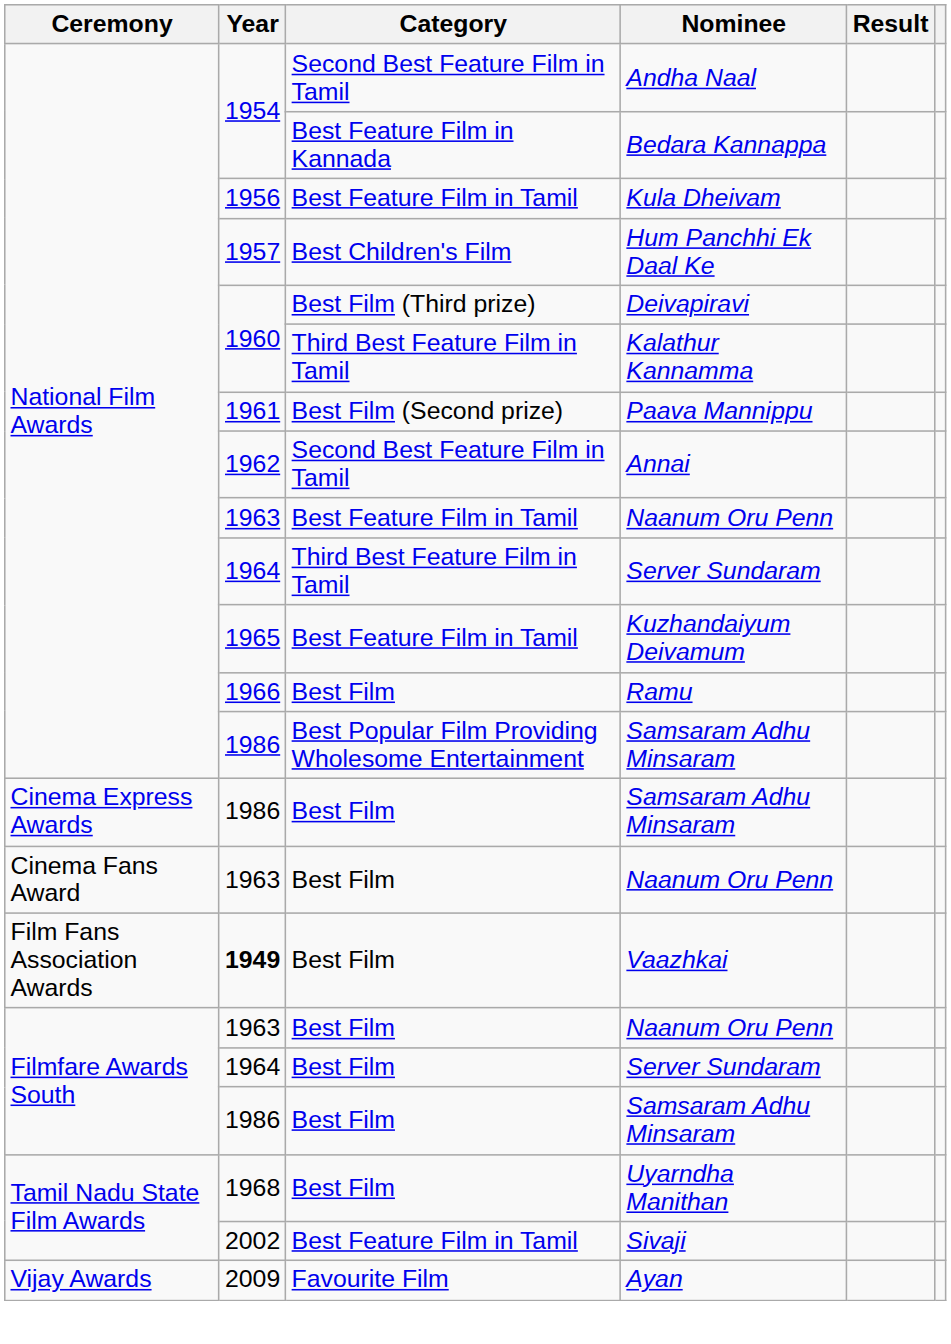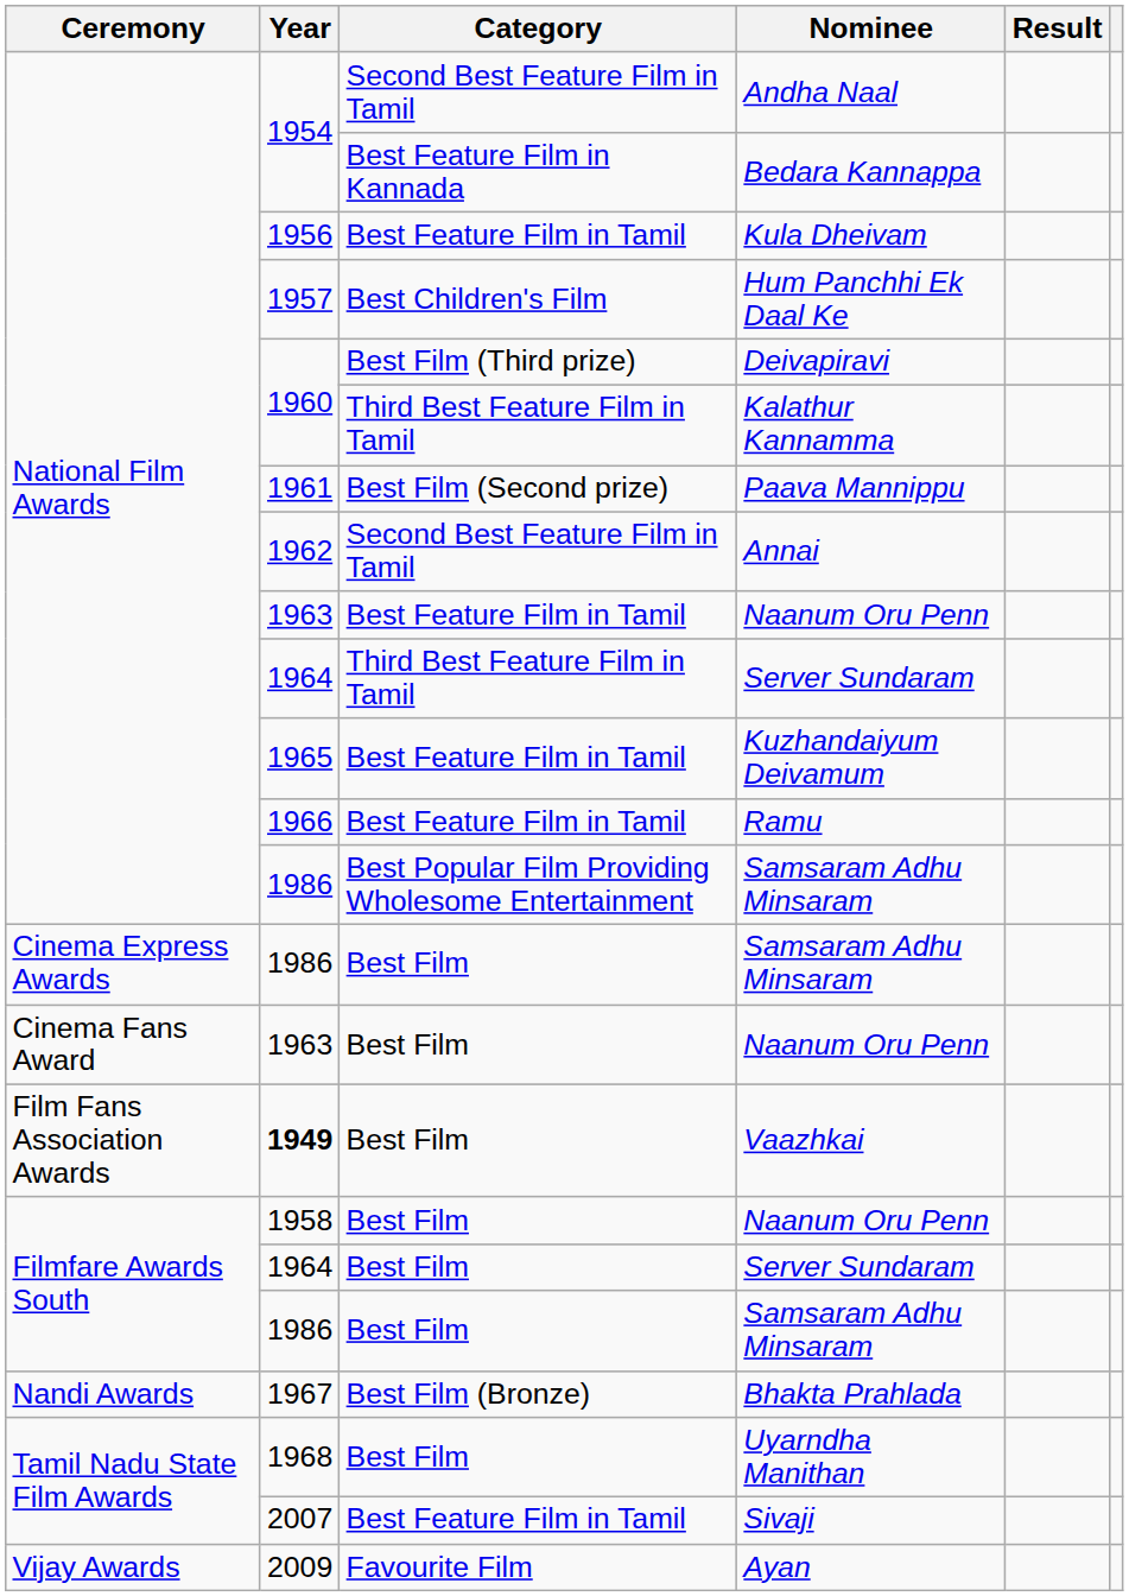 <table class="wikitable">
 <tr>
 <th>Ceremony</th>
 <th>Year</th>
 <th>Category</th>
 <th>Nominee</th>
 <th>Result</th>
 <th scope="col" class="unsortable"></th>
 </tr>
 <tr>
 <td rowspan="13"><a href='#'>National Film Awards</a></td>
 <td rowspan="2"><a href='#'>1954</a></td>
 <td><a href='#'>Second Best Feature Film in Tamil</a></td>
 <td><em><a href='#'>Andha Naal</a></em></td>
 <td></td>
 <td></td>
 </tr>
 <tr>
 <td><a href='#'>Best Feature Film in Kannada</a></td>
 <td><em><a href='#'>Bedara Kannappa</a></em></td>
 <td></td>
 <td></td>
 </tr>
 <tr>
 <td><a href='#'>1956</a></td>
 <td><a href='#'>Best Feature Film in Tamil</a></td>
 <td><em><a href='#'>Kula Dheivam</a></em></td>
 <td></td>
 <td></td>
 </tr>
 <tr>
 <td><a href='#'>1957</a></td>
 <td><a href='#'>Best Children's Film</a></td>
 <td><em><a href='#'>Hum Panchhi Ek Daal Ke</a></em></td>
 <td></td>
 <td></td>
 </tr>
 <tr>
 <td rowspan="2"><a href='#'>1960</a></td>
 <td><a href='#'>Best Film</a> (Third prize)</td>
 <td><em><a href='#'>Deivapiravi</a></em></td>
 <td></td>
 <td></td>
 </tr>
 <tr>
 <td><a href='#'>Third Best Feature Film in Tamil</a></td>
 <td><em><a href='#'>Kalathur Kannamma</a></em></td>
 <td></td>
 <td></td>
 </tr>
 <tr>
 <td><a href='#'>1961</a></td>
 <td><a href='#'>Best Film</a> (Second prize)</td>
 <td><em><a href='#'>Paava Mannippu</a></em></td>
 <td></td>
 <td></td>
 </tr>
 <tr>
 <td><a href='#'>1962</a></td>
 <td><a href='#'>Second Best Feature Film in Tamil</a></td>
 <td><em><a href='#'>Annai</a></em></td>
 <td></td>
 <td></td>
 </tr>
 <tr>
 <td><a href='#'>1963</a></td>
 <td><a href='#'>Best Feature Film in Tamil</a></td>
 <td><em><a href='#'>Naanum Oru Penn</a></em></td>
 <td></td>
 <td></td>
 </tr>
 <tr>
 <td><a href='#'>1964</a></td>
 <td><a href='#'>Third Best Feature Film in Tamil</a></td>
 <td><em><a href='#'>Server Sundaram</a></em></td>
 <td></td>
 <td></td>
 </tr>
 <tr>
 <td><a href='#'>1965</a></td>
 <td><a href='#'>Best Feature Film in Tamil</a></td>
 <td><em><a href='#'>Kuzhandaiyum Deivamum</a></em></td>
 <td></td>
 <td></td>
 </tr>
 <tr>
 <td><a href='#'>1966</a></td>
-<td><a href='#'>Best Film</a></td>
+<td><a href='#'>Best Feature Film in Tamil</a></td>
 <td><em><a href='#'>Ramu</a></em></td>
 <td></td>
 <td></td>
 </tr>
 <tr>
 <td><a href='#'>1986</a></td>
 <td><a href='#'>Best Popular Film Providing Wholesome Entertainment</a></td>
 <td><em><a href='#'>Samsaram Adhu Minsaram</a></em></td>
 <td></td>
 <td></td>
 </tr>
 <tr>
 <td><a href='#'>Cinema Express Awards</a></td>
 <td>1986</td>
 <td><a href='#'>Best Film</a></td>
 <td><em><a href='#'>Samsaram Adhu Minsaram</a></em></td>
 <td></td>
 <td></td>
 </tr>
 <tr>
 <td>Cinema Fans Award</td>
 <td>1963</td>
 <td>Best Film</td>
 <td><em><a href='#'>Naanum Oru Penn</a></em></td>
 <td></td>
 <td></td>
 </tr>
 <tr>
 <td>Film Fans Association Awards</td>
 <td><strong>1949</strong></td>
 <td>Best Film</td>
 <td><em><a href='#'>Vaazhkai</a></em></td>
 <td></td>
 <td></td>
 </tr>
 <tr>
 <td rowspan="3"><a href='#'>Filmfare Awards South</a></td>
-<td>1963</td>
+<td>1958</td>
 <td><a href='#'>Best Film</a></td>
 <td><em><a href='#'>Naanum Oru Penn</a></em></td>
 <td></td>
 <td></td>
 </tr>
 <tr>
 <td>1964</td>
 <td><a href='#'>Best Film</a></td>
 <td><em><a href='#'>Server Sundaram</a></em></td>
 <td></td>
 <td></td>
 </tr>
 <tr>
 <td>1986</td>
 <td><a href='#'>Best Film</a></td>
 <td><em><a href='#'>Samsaram Adhu Minsaram</a></em></td>
 <td></td>
 <td></td>
 </tr>
 <tr>
+<td><a href='#'>Nandi Awards</a></td>
+<td>1967</td>
+<td><a href='#'>Best Film</a> (Bronze)</td>
+<td><em><a href='#'>Bhakta Prahlada</a></em></td>
+<td></td>
+<td></td>
+</tr>
+<tr>
 <td rowspan="2"><a href='#'>Tamil Nadu State Film Awards</a></td>
 <td>1968</td>
 <td><a href='#'>Best Film</a></td>
 <td><em><a href='#'>Uyarndha Manithan</a></em></td>
 <td></td>
 <td></td>
 </tr>
 <tr>
-<td>2002</td>
+<td>2007</td>
 <td><a href='#'>Best Feature Film in Tamil</a></td>
 <td><em><a href='#'>Sivaji</a></em></td>
 <td></td>
 <td></td>
 </tr>
 <tr>
 <td><a href='#'>Vijay Awards</a></td>
 <td>2009</td>
 <td><a href='#'>Favourite Film</a></td>
 <td><em><a href='#'>Ayan</a></em></td>
 <td></td>
 <td></td>
 </tr>
 </table>
